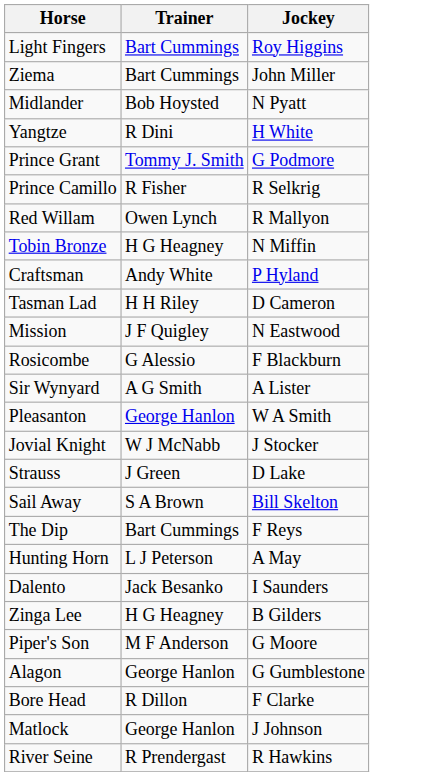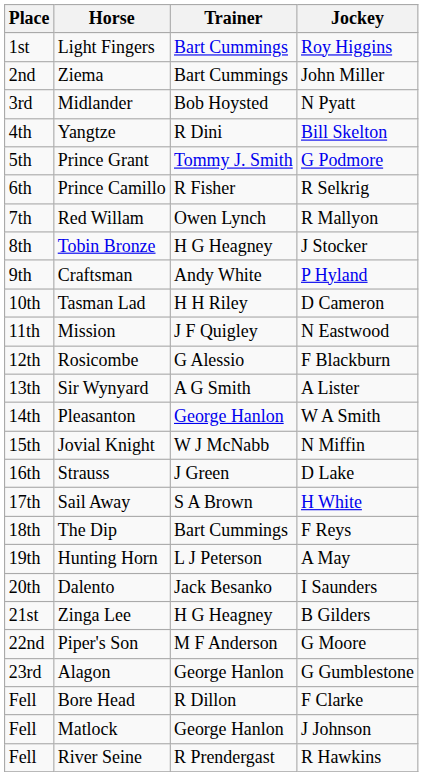 <table class="wikitable sortable">
 <tr>
+<th>Place</th>
 <th>Horse</th>
 <th>Trainer</th>
 <th>Jockey</th>
 </tr>
 <tr>
+<td>1st</td>
 <td>Light Fingers</td>
 <td><a href='#'>Bart Cummings</a></td>
 <td><a href='#'>Roy Higgins</a></td>
 </tr>
 <tr>
+<td>2nd</td>
 <td>Ziema</td>
 <td>Bart Cummings</td>
 <td>John Miller</td>
 </tr>
 <tr>
+<td>3rd</td>
 <td>Midlander</td>
 <td>Bob Hoysted</td>
 <td>N Pyatt</td>
 </tr>
 <tr>
+<td>4th</td>
 <td>Yangtze</td>
 <td>R Dini</td>
-<td><a href='#'>H White</a></td>
+<td><a href='#'>Bill Skelton</a></td>
 </tr>
 <tr>
+<td>5th</td>
 <td>Prince Grant</td>
 <td><a href='#'>Tommy J. Smith</a></td>
 <td><a href='#'>G Podmore</a></td>
 </tr>
 <tr>
+<td>6th</td>
 <td>Prince Camillo</td>
 <td>R Fisher</td>
 <td>R Selkrig</td>
 </tr>
 <tr>
+<td>7th</td>
 <td>Red Willam</td>
 <td>Owen Lynch</td>
 <td>R Mallyon</td>
 </tr>
 <tr>
+<td>8th</td>
 <td><a href='#'>Tobin Bronze</a></td>
 <td>H G Heagney</td>
-<td>N Miffin</td>
+<td>J Stocker</td>
 </tr>
 <tr>
+<td>9th</td>
 <td>Craftsman</td>
 <td>Andy White</td>
 <td><a href='#'>P Hyland</a></td>
 </tr>
 <tr>
+<td>10th</td>
 <td>Tasman Lad</td>
 <td>H H Riley</td>
 <td>D Cameron</td>
 </tr>
 <tr>
+<td>11th</td>
 <td>Mission</td>
 <td>J F Quigley</td>
 <td>N Eastwood</td>
 </tr>
 <tr>
+<td>12th</td>
 <td>Rosicombe</td>
 <td>G Alessio</td>
 <td>F Blackburn</td>
 </tr>
 <tr>
+<td>13th</td>
 <td>Sir Wynyard</td>
 <td>A G Smith</td>
 <td>A Lister</td>
 </tr>
 <tr>
+<td>14th</td>
 <td>Pleasanton</td>
 <td><a href='#'>George Hanlon</a></td>
 <td>W A Smith</td>
 </tr>
 <tr>
+<td>15th</td>
 <td>Jovial Knight</td>
 <td>W J McNabb</td>
-<td>J Stocker</td>
+<td>N Miffin</td>
 </tr>
 <tr>
+<td>16th</td>
 <td>Strauss</td>
 <td>J Green</td>
 <td>D Lake</td>
 </tr>
 <tr>
+<td>17th</td>
 <td>Sail Away</td>
 <td>S A Brown</td>
-<td><a href='#'>Bill Skelton</a></td>
+<td><a href='#'>H White</a></td>
 </tr>
 <tr>
+<td>18th</td>
 <td>The Dip</td>
 <td>Bart Cummings</td>
 <td>F Reys</td>
 </tr>
 <tr>
+<td>19th</td>
 <td>Hunting Horn</td>
 <td>L J Peterson</td>
 <td>A May</td>
 </tr>
 <tr>
+<td>20th</td>
 <td>Dalento</td>
 <td>Jack Besanko</td>
 <td>I Saunders</td>
 </tr>
 <tr>
+<td>21st</td>
 <td>Zinga Lee</td>
 <td>H G Heagney</td>
 <td>B Gilders</td>
 </tr>
 <tr>
+<td>22nd</td>
 <td>Piper's Son</td>
 <td>M F Anderson</td>
 <td>G Moore</td>
 </tr>
 <tr>
+<td>23rd</td>
 <td>Alagon</td>
 <td>George Hanlon</td>
 <td>G Gumblestone</td>
 </tr>
 <tr>
+<td>Fell</td>
 <td>Bore Head</td>
 <td>R Dillon</td>
 <td>F Clarke</td>
 </tr>
 <tr>
+<td>Fell</td>
 <td>Matlock</td>
 <td>George Hanlon</td>
 <td>J Johnson</td>
 </tr>
 <tr>
+<td>Fell</td>
 <td>River Seine</td>
 <td>R Prendergast</td>
 <td>R Hawkins</td>
 </tr>
 </table>
